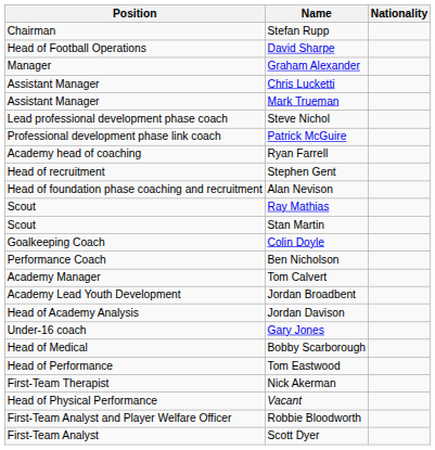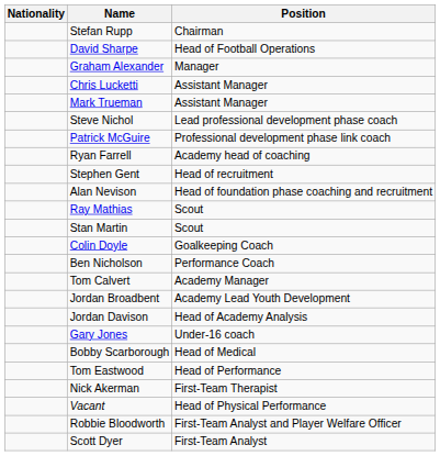 <table class="wikitable">
 <tr>
+<th>Nationality</th>
+<th>Name</th>
 <th>Position</th>
-<th>Name</th>
-<th>Nationality</th>
 </tr>
 <tr>
+<td></td>
+<td>Stefan Rupp</td>
 <td>Chairman</td>
-<td>Stefan Rupp</td>
-<td></td>
 </tr>
 <tr>
+<td></td>
+<td><a href='#'>David Sharpe</a></td>
 <td>Head of Football Operations</td>
-<td><a href='#'>David Sharpe</a></td>
-<td></td>
 </tr>
 <tr>
+<td></td>
+<td><a href='#'>Graham Alexander</a></td>
 <td>Manager</td>
-<td><a href='#'>Graham Alexander</a></td>
-<td></td>
 </tr>
 <tr>
+<td></td>
+<td><a href='#'>Chris Lucketti</a></td>
 <td>Assistant Manager</td>
-<td><a href='#'>Chris Lucketti</a></td>
-<td></td>
 </tr>
 <tr>
+<td></td>
+<td><a href='#'>Mark Trueman</a></td>
 <td>Assistant Manager</td>
-<td><a href='#'>Mark Trueman</a></td>
-<td></td>
 </tr>
 <tr>
+<td></td>
+<td>Steve Nichol</td>
 <td>Lead professional development phase coach</td>
-<td>Steve Nichol</td>
-<td></td>
 </tr>
 <tr>
+<td></td>
+<td><a href='#'>Patrick McGuire</a></td>
 <td>Professional development phase link coach</td>
-<td><a href='#'>Patrick McGuire</a></td>
-<td></td>
 </tr>
 <tr>
+<td></td>
+<td>Ryan Farrell</td>
 <td>Academy head of coaching</td>
-<td>Ryan Farrell</td>
-<td></td>
 </tr>
 <tr>
+<td></td>
+<td>Stephen Gent</td>
 <td>Head of recruitment</td>
-<td>Stephen Gent</td>
-<td></td>
 </tr>
 <tr>
+<td></td>
+<td>Alan Nevison</td>
 <td>Head of foundation phase coaching and recruitment</td>
-<td>Alan Nevison</td>
-<td></td>
 </tr>
 <tr>
+<td></td>
+<td><a href='#'>Ray Mathias</a></td>
 <td>Scout</td>
-<td><a href='#'>Ray Mathias</a></td>
-<td></td>
 </tr>
 <tr>
+<td></td>
+<td>Stan Martin</td>
 <td>Scout</td>
-<td>Stan Martin</td>
-<td></td>
 </tr>
 <tr>
+<td></td>
+<td><a href='#'>Colin Doyle</a></td>
 <td>Goalkeeping Coach</td>
-<td><a href='#'>Colin Doyle</a></td>
-<td></td>
 </tr>
 <tr>
+<td></td>
+<td>Ben Nicholson</td>
 <td>Performance Coach</td>
-<td>Ben Nicholson</td>
-<td></td>
 </tr>
 <tr>
+<td></td>
+<td>Tom Calvert</td>
 <td>Academy Manager</td>
-<td>Tom Calvert</td>
-<td></td>
 </tr>
 <tr>
+<td></td>
+<td>Jordan Broadbent</td>
 <td>Academy Lead Youth Development</td>
-<td>Jordan Broadbent</td>
-<td></td>
 </tr>
 <tr>
+<td></td>
+<td>Jordan Davison</td>
 <td>Head of Academy Analysis</td>
-<td>Jordan Davison</td>
-<td></td>
 </tr>
 <tr>
+<td></td>
+<td><a href='#'>Gary Jones</a></td>
 <td>Under-16 coach</td>
-<td><a href='#'>Gary Jones</a></td>
-<td></td>
 </tr>
 <tr>
+<td></td>
+<td>Bobby Scarborough</td>
 <td>Head of Medical</td>
-<td>Bobby Scarborough</td>
-<td></td>
 </tr>
 <tr>
+<td></td>
+<td>Tom Eastwood</td>
 <td>Head of Performance</td>
-<td>Tom Eastwood</td>
-<td></td>
 </tr>
 <tr>
+<td></td>
+<td>Nick Akerman</td>
 <td>First-Team Therapist</td>
-<td>Nick Akerman</td>
-<td></td>
 </tr>
 <tr>
+<td></td>
+<td><em>Vacant</em></td>
 <td>Head of Physical Performance</td>
-<td><em>Vacant</em></td>
-<td></td>
 </tr>
 <tr>
+<td></td>
+<td>Robbie Bloodworth</td>
 <td>First-Team Analyst and Player Welfare Officer</td>
-<td>Robbie Bloodworth</td>
-<td></td>
 </tr>
 <tr>
+<td></td>
+<td>Scott Dyer</td>
 <td>First-Team Analyst</td>
-<td>Scott Dyer</td>
-<td></td>
 </tr>
 </table>
